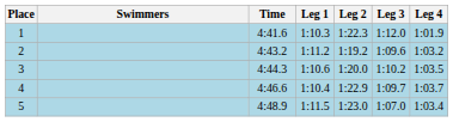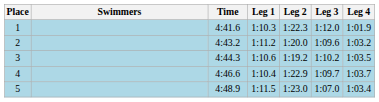 <table class=wikitable style="text-align:center">
 <tr>
 <th>Place</th>
 <th width=550>Swimmers</th>
 <th width=80>Time</th>
 <th width=50>Leg 1</th>
 <th width=50>Leg 2</th>
 <th width=50>Leg 3</th>
 <th width=50>Leg 4</th>
 </tr>
 <tr bgcolor=lightblue>
 <td>1</td>
 <td align=left></td>
 <td>4:41.6</td>
 <td>1:10.3</td>
 <td>1:22.3</td>
 <td>1:12.0</td>
 <td>1:01.9</td>
 </tr>
 <tr bgcolor=lightblue>
 <td>2</td>
 <td align=left></td>
 <td>4:43.2</td>
 <td>1:11.2</td>
-<td>1:19.2</td>
+<td>1:20.0</td>
 <td>1:09.6</td>
 <td>1:03.2</td>
 </tr>
 <tr bgcolor=lightblue>
 <td>3</td>
 <td align=left></td>
 <td>4:44.3</td>
 <td>1:10.6</td>
-<td>1:20.0</td>
+<td>1:19.2</td>
 <td>1:10.2</td>
 <td>1:03.5</td>
 </tr>
 <tr bgcolor=lightblue>
 <td>4</td>
 <td align=left></td>
 <td>4:46.6</td>
 <td>1:10.4</td>
 <td>1:22.9</td>
 <td>1:09.7</td>
 <td>1:03.7</td>
 </tr>
 <tr bgcolor=lightblue>
 <td>5</td>
 <td align=left></td>
 <td>4:48.9</td>
 <td>1:11.5</td>
 <td>1:23.0</td>
 <td>1:07.0</td>
 <td>1:03.4</td>
 </tr>
 </table>
